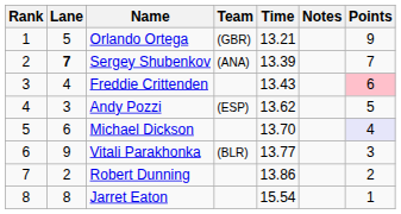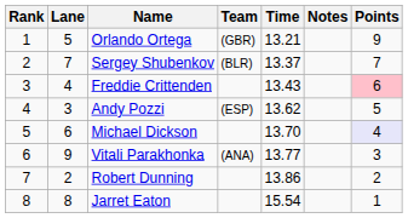 <table class="wikitable sortable" style="text-align:center">
 <tr>
 <th>Rank</th>
 <th>Lane</th>
 <th>Name</th>
 <th>Team</th>
 <th>Time</th>
 <th>Notes</th>
 <th>Points</th>
 </tr>
 <tr>
 <td>1</td>
 <td>5</td>
 <td align=left><a href='#'>Orlando Ortega</a></td>
 <td align=left> <small>(GBR)</small></td>
 <td>13.21</td>
 <td></td>
 <td>9</td>
 </tr>
 <tr>
 <td>2</td>
-<td><strong>7</strong></td>
+<td>7</td>
 <td align=left><a href='#'>Sergey Shubenkov</a></td>
-<td align=left> <small>(ANA)</small></td>
-<td>13.39</td>
+<td align=left> <small>(BLR)</small></td>
+<td>13.37</td>
 <td></td>
 <td>7</td>
 </tr>
 <tr>
 <td>3</td>
 <td>4</td>
 <td align=left><a href='#'>Freddie Crittenden</a></td>
 <td align=left></td>
 <td>13.43</td>
 <td></td>
 <td style="background: pink;">6</td>
 </tr>
 <tr>
 <td>4</td>
 <td>3</td>
 <td align=left><a href='#'>Andy Pozzi</a></td>
 <td align=left> <small>(ESP)</small></td>
 <td>13.62</td>
 <td></td>
 <td>5</td>
 </tr>
 <tr>
 <td>5</td>
 <td>6</td>
 <td align=left><a href='#'>Michael Dickson</a></td>
 <td align=left></td>
 <td>13.70</td>
 <td></td>
 <td style="background: lavender;">4</td>
 </tr>
 <tr>
 <td>6</td>
 <td>9</td>
 <td align=left><a href='#'>Vitali Parakhonka</a></td>
-<td align=left> <small>(BLR)</small></td>
+<td align=left> <small>(ANA)</small></td>
 <td>13.77</td>
 <td></td>
 <td>3</td>
 </tr>
 <tr>
 <td>7</td>
 <td>2</td>
 <td align=left><a href='#'>Robert Dunning</a></td>
 <td align=left></td>
 <td>13.86</td>
 <td></td>
 <td>2</td>
 </tr>
 <tr>
 <td>8</td>
 <td>8</td>
 <td align=left><a href='#'>Jarret Eaton</a></td>
 <td align=left></td>
 <td>15.54</td>
 <td></td>
 <td>1</td>
 </tr>
 </table>
